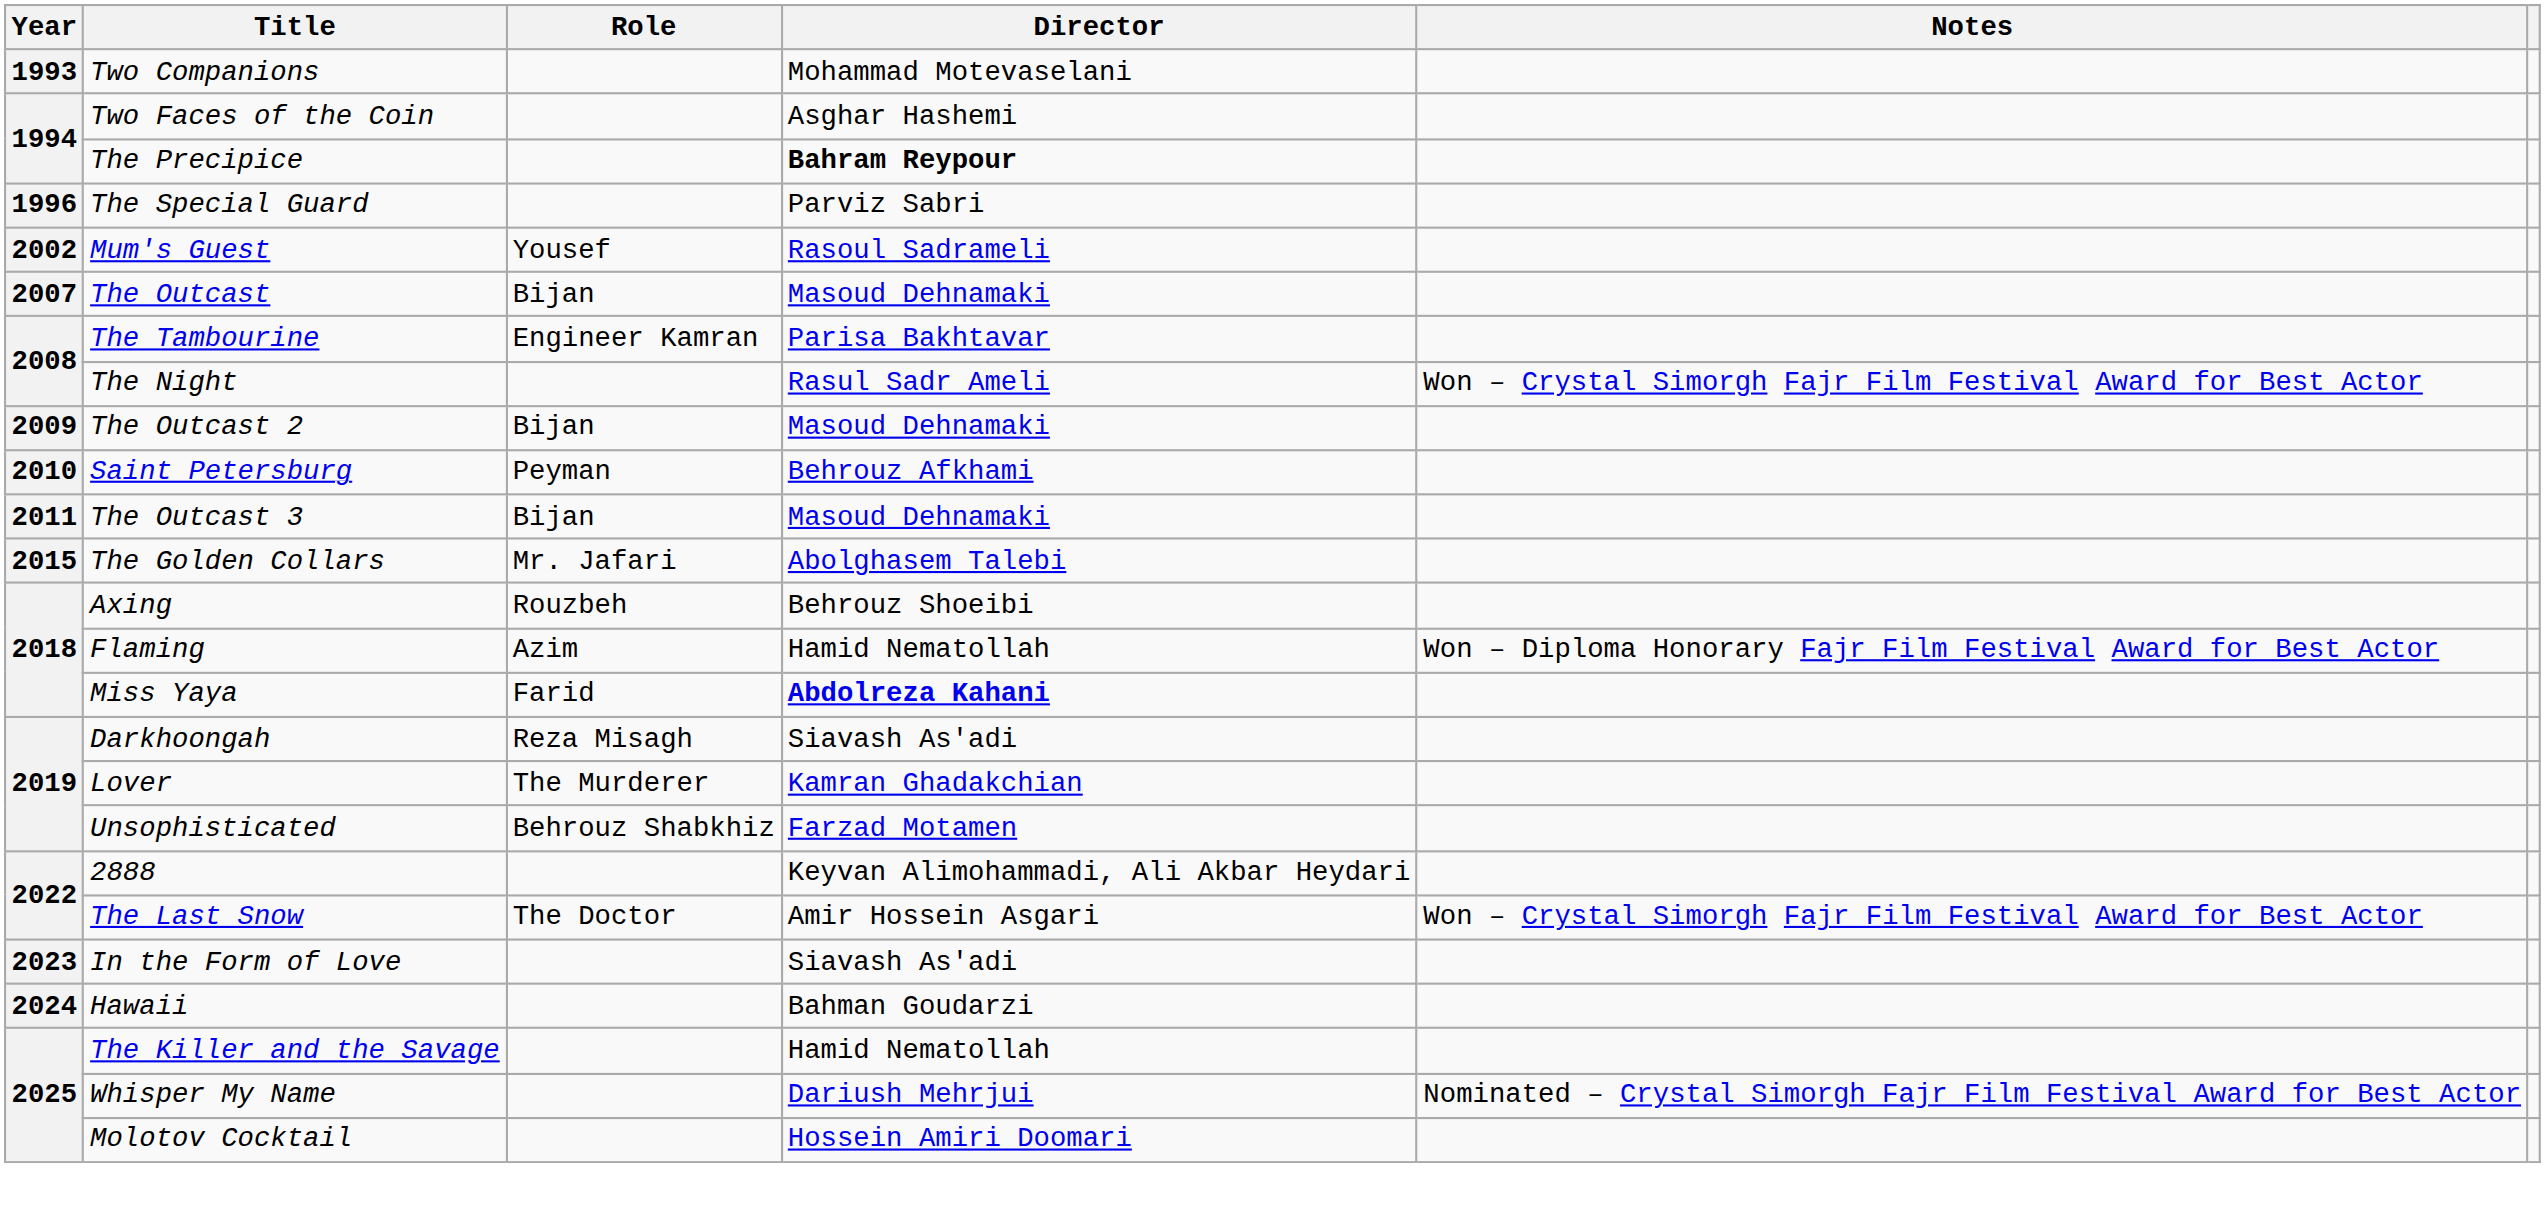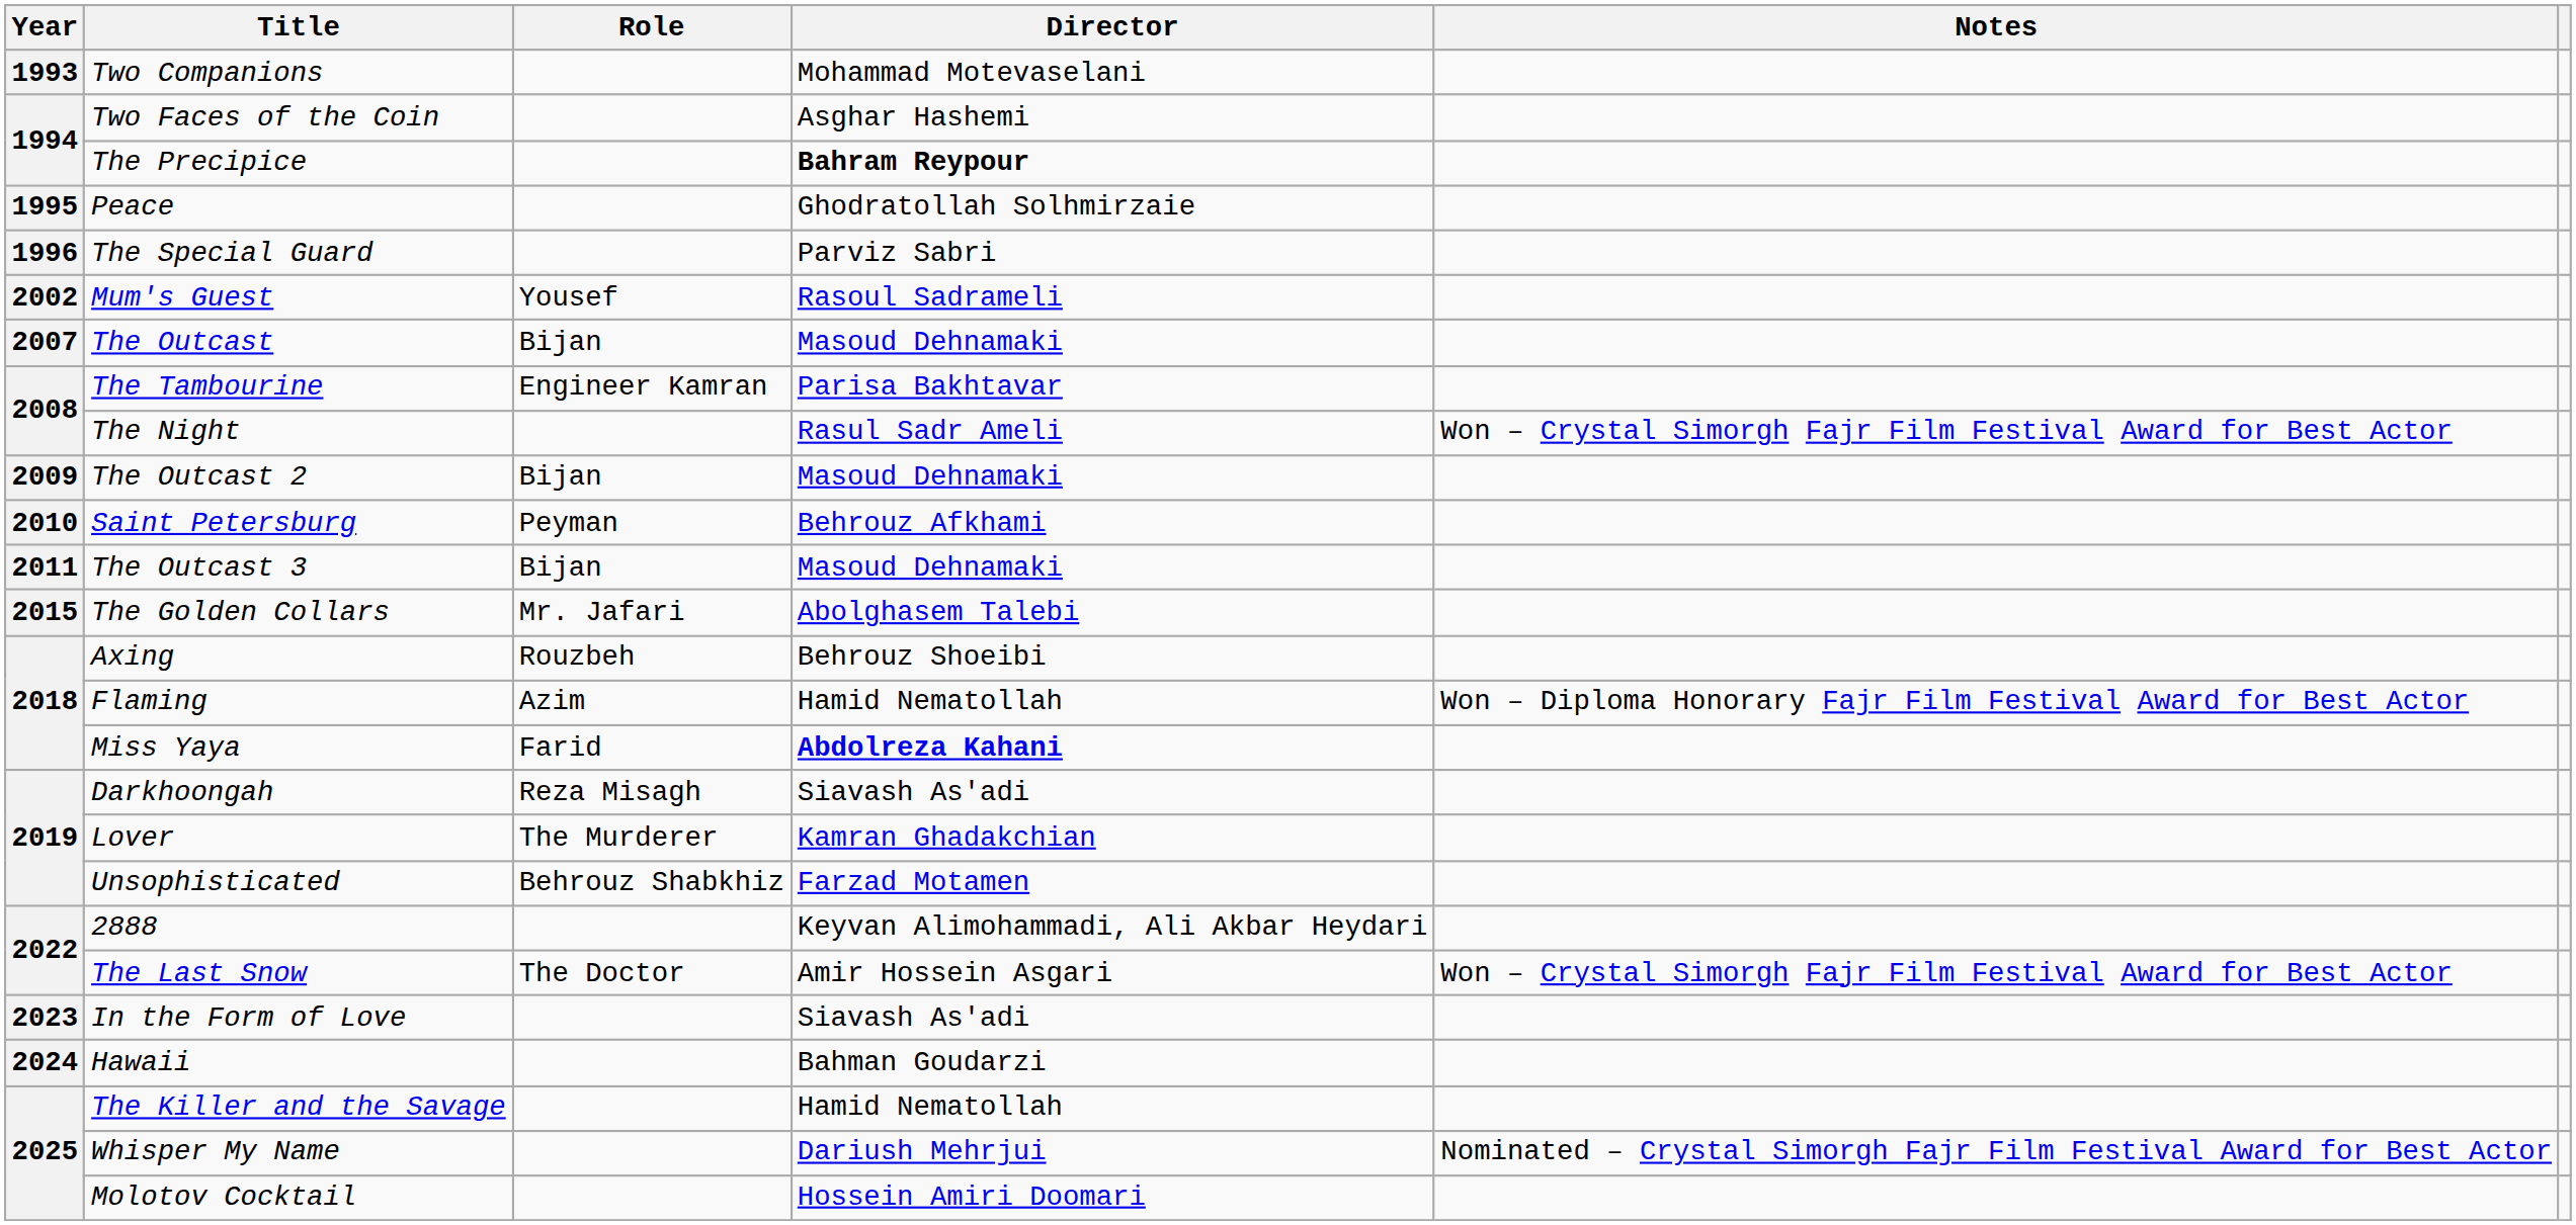 <table class="wikitable plainrowheaders sortable"  style=font-size:100%>
 <tr>
 <th scope="col">Year</th>
 <th scope="col">Title</th>
 <th scope="col">Role</th>
 <th scope="col">Director</th>
 <th scope="col" class="unsortable">Notes</th>
 <th scope="col" class="unsortable"></th>
 </tr>
 <tr>
 <th scope=row>1993</th>
 <td><em>Two Companions</em></td>
 <td></td>
 <td>Mohammad Motevaselani</td>
 <td></td>
 <td></td>
 </tr>
 <tr>
 <th scope=row rowspan="2">1994</th>
 <td><em>Two Faces of the Coin</em></td>
 <td></td>
 <td>Asghar Hashemi</td>
 <td></td>
 <td></td>
 </tr>
 <tr>
 <td><em>The Precipice</em></td>
 <td></td>
 <td><strong>Bahram Reypour</strong></td>
+<td></td>
+<td></td>
+</tr>
+<tr>
+<th scope=row>1995</th>
+<td><em>Peace</em></td>
+<td></td>
+<td>Ghodratollah Solhmirzaie</td>
 <td></td>
 <td></td>
 </tr>
 <tr>
 <th scope=row>1996</th>
 <td><em>The Special Guard</em></td>
 <td></td>
 <td>Parviz Sabri</td>
 <td></td>
 <td></td>
 </tr>
 <tr>
 <th scope=row>2002</th>
 <td><em><a href='#'>Mum's Guest</a></em></td>
 <td>Yousef</td>
 <td><a href='#'>Rasoul Sadrameli</a></td>
 <td></td>
 <td></td>
 </tr>
 <tr>
 <th scope=row>2007</th>
 <td><em><a href='#'>The Outcast</a></em></td>
 <td>Bijan</td>
 <td><a href='#'>Masoud Dehnamaki</a></td>
 <td></td>
 <td></td>
 </tr>
 <tr>
 <th rowspan="2" scope="row">2008</th>
 <td><em><a href='#'>The Tambourine</a></em></td>
 <td>Engineer Kamran</td>
 <td><a href='#'>Parisa Bakhtavar</a></td>
 <td></td>
 <td></td>
 </tr>
 <tr>
 <td><em>The Night</em></td>
 <td></td>
 <td><a href='#'>Rasul Sadr Ameli</a></td>
 <td>Won – <a href='#'>Crystal Simorgh</a> <a href='#'>Fajr Film Festival</a> <a href='#'>Award for Best Actor</a></td>
 <td></td>
 </tr>
 <tr>
 <th scope=row>2009</th>
 <td><em>The Outcast 2</em></td>
 <td>Bijan</td>
 <td><a href='#'>Masoud Dehnamaki</a></td>
 <td></td>
 <td></td>
 </tr>
 <tr>
 <th scope=row>2010</th>
 <td><em><a href='#'>Saint Petersburg</a></em></td>
 <td>Peyman</td>
 <td><a href='#'>Behrouz Afkhami</a></td>
 <td></td>
 <td></td>
 </tr>
 <tr>
 <th scope=row>2011</th>
 <td><em>The Outcast 3</em></td>
 <td>Bijan</td>
 <td><a href='#'>Masoud Dehnamaki</a></td>
 <td></td>
 <td></td>
 </tr>
 <tr>
 <th scope=row>2015</th>
 <td><em>The Golden Collars</em></td>
 <td>Mr. Jafari</td>
 <td><a href='#'>Abolghasem Talebi</a></td>
 <td></td>
 <td></td>
 </tr>
 <tr>
 <th scope=row rowspan="3">2018</th>
 <td><em>Axing</em></td>
 <td>Rouzbeh</td>
 <td>Behrouz Shoeibi</td>
 <td></td>
 <td></td>
 </tr>
 <tr>
 <td><em>Flaming</em></td>
 <td>Azim</td>
 <td>Hamid Nematollah</td>
 <td>Won – Diploma Honorary <a href='#'>Fajr Film Festival</a> <a href='#'>Award for Best Actor</a></td>
 <td></td>
 </tr>
 <tr>
 <td><em>Miss Yaya</em></td>
 <td>Farid</td>
 <td><strong><a href='#'>Abdolreza Kahani</a></strong></td>
 <td></td>
 <td></td>
 </tr>
 <tr>
 <th scope=row rowspan="3">2019</th>
 <td><em>Darkhoongah</em></td>
 <td>Reza Misagh</td>
 <td>Siavash As'adi</td>
 <td></td>
 <td></td>
 </tr>
 <tr>
 <td><em>Lover</em></td>
 <td>The Murderer</td>
 <td><a href='#'>Kamran Ghadakchian</a></td>
 <td></td>
 <td></td>
 </tr>
 <tr>
 <td><em>Unsophisticated</em></td>
 <td>Behrouz Shabkhiz</td>
 <td><a href='#'>Farzad Motamen</a></td>
 <td></td>
 <td></td>
 </tr>
 <tr>
 <th scope=row rowspan="2">2022</th>
 <td><em>2888</em></td>
 <td></td>
 <td>Keyvan Alimohammadi, Ali Akbar Heydari</td>
 <td></td>
 <td></td>
 </tr>
 <tr>
 <td><em><a href='#'>The Last Snow</a></em></td>
 <td>The Doctor</td>
 <td>Amir Hossein Asgari</td>
 <td>Won – <a href='#'>Crystal Simorgh</a> <a href='#'>Fajr Film Festival</a> <a href='#'>Award for Best Actor</a></td>
 <td></td>
 </tr>
 <tr>
 <th scope=row>2023</th>
 <td><em>In the Form of Love</em></td>
 <td></td>
 <td>Siavash As'adi</td>
 <td></td>
 <td></td>
 </tr>
 <tr>
 <th scope=row>2024</th>
 <td><em>Hawaii</em></td>
 <td></td>
 <td>Bahman Goudarzi</td>
 <td></td>
 <td></td>
 </tr>
 <tr>
 <th rowspan="3" scope="row">2025</th>
 <td><em><a href='#'>The Killer and the Savage</a></em></td>
 <td></td>
 <td>Hamid Nematollah</td>
 <td></td>
 <td></td>
 </tr>
 <tr>
 <td><em>Whisper My Name</em></td>
 <td></td>
 <td><a href='#'>Dariush Mehrjui</a></td>
 <td>Nominated – <a href='#'>Crystal Simorgh Fajr Film Festival Award for Best Actor</a></td>
 <td></td>
 </tr>
 <tr>
 <td><em>Molotov Cocktail</em></td>
 <td></td>
 <td><a href='#'>Hossein Amiri Doomari</a></td>
 <td></td>
 <td></td>
 </tr>
 </table>
